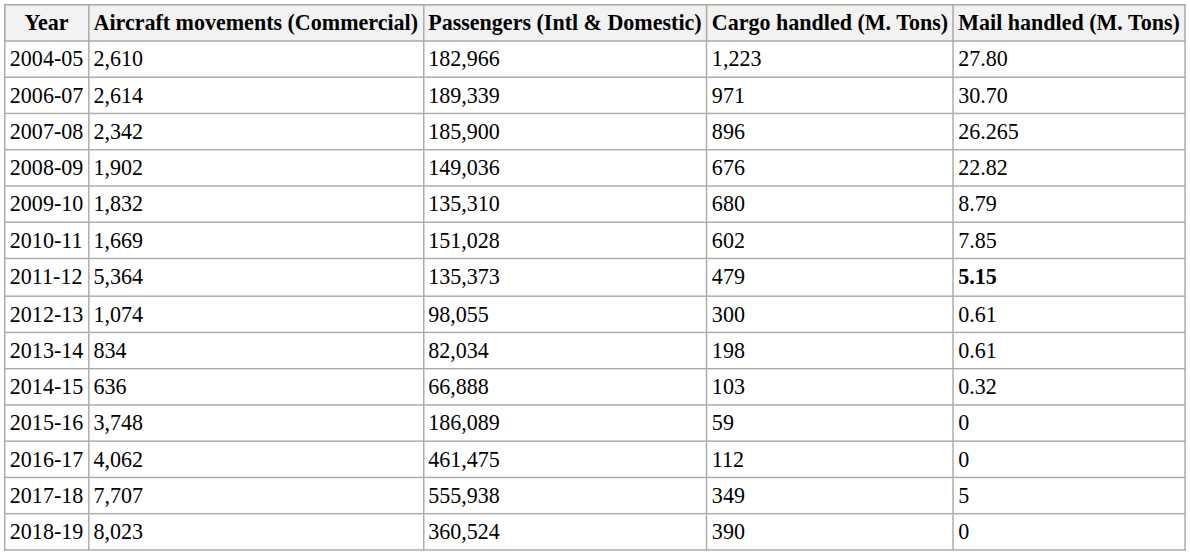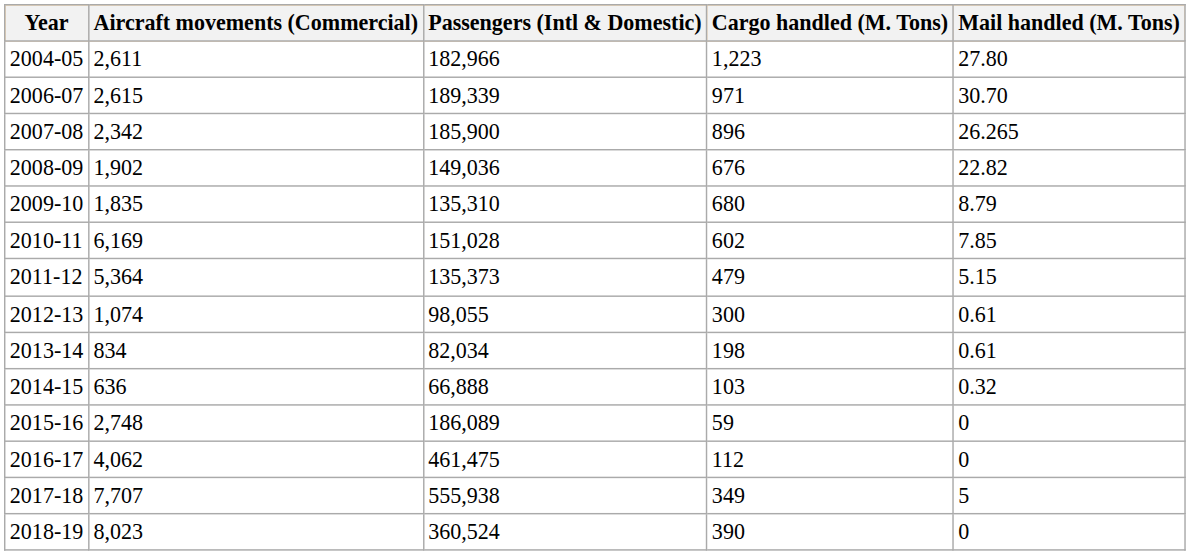 <table class="wikitable" style="background:white; font-size:95%;">
 <tr style="background:#ef8f0f; text-align:center;">
 <th>Year</th>
 <th>Aircraft movements (Commercial)</th>
 <th>Passengers (Intl & Domestic)</th>
 <th>Cargo handled (M. Tons)</th>
 <th>Mail handled (M. Tons)</th>
 </tr>
 <tr>
 <td>2004-05</td>
-<td>2,610</td>
+<td>2,611</td>
 <td>182,966</td>
 <td>1,223</td>
 <td>27.80</td>
 </tr>
 <tr>
 <td>2006-07</td>
-<td>2,614</td>
+<td>2,615</td>
 <td>189,339</td>
 <td>971</td>
 <td>30.70</td>
 </tr>
 <tr>
 <td>2007-08</td>
 <td>2,342</td>
 <td>185,900</td>
 <td>896</td>
 <td>26.265</td>
 </tr>
 <tr>
 <td>2008-09</td>
 <td>1,902</td>
 <td>149,036</td>
 <td>676</td>
 <td>22.82</td>
 </tr>
 <tr>
 <td>2009-10</td>
-<td>1,832</td>
+<td>1,835</td>
 <td>135,310</td>
 <td>680</td>
 <td>8.79</td>
 </tr>
 <tr>
 <td>2010-11</td>
-<td>1,669</td>
+<td>6,169</td>
 <td>151,028</td>
 <td>602</td>
 <td>7.85</td>
 </tr>
 <tr>
 <td>2011-12</td>
 <td>5,364</td>
 <td>135,373</td>
 <td>479</td>
-<td><strong>5.15</strong></td>
+<td>5.15</td>
 </tr>
 <tr>
 <td>2012-13</td>
 <td>1,074</td>
 <td>98,055</td>
 <td>300</td>
 <td>0.61</td>
 </tr>
 <tr>
 <td>2013-14</td>
 <td>834</td>
 <td>82,034</td>
 <td>198</td>
 <td>0.61</td>
 </tr>
 <tr>
 <td>2014-15</td>
 <td>636</td>
 <td>66,888</td>
 <td>103</td>
 <td>0.32</td>
 </tr>
 <tr>
 <td>2015-16</td>
-<td>3,748</td>
+<td>2,748</td>
 <td>186,089</td>
 <td>59</td>
 <td>0</td>
 </tr>
 <tr>
 <td>2016-17</td>
 <td>4,062</td>
 <td>461,475</td>
 <td>112</td>
 <td>0</td>
 </tr>
 <tr>
 <td>2017-18</td>
 <td>7,707</td>
 <td>555,938</td>
 <td>349</td>
 <td>5</td>
 </tr>
 <tr>
 <td>2018-19</td>
 <td>8,023</td>
 <td>360,524</td>
 <td>390</td>
 <td>0</td>
 </tr>
 </table>
